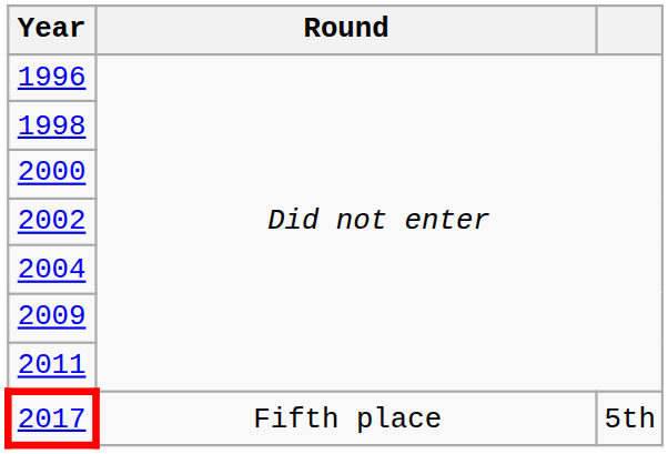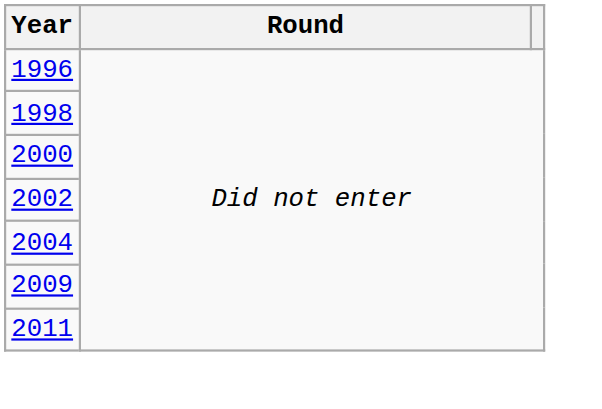 <table class="wikitable" style="text-align: center; font-size:90%">
 <tr>
 <th>Year</th>
 <th style="width:200px">Round</th>
 <th></th>
 </tr>
 <tr>
 <td><a href='#'>1996</a></td>
 <td colspan="2" rowspan="7"><em>Did not enter</em></td>
 </tr>
 <tr>
 <td><a href='#'>1998</a></td>
 </tr>
 <tr>
 <td><a href='#'>2000</a></td>
 </tr>
 <tr>
 <td><a href='#'>2002</a></td>
 </tr>
 <tr>
 <td><a href='#'>2004</a></td>
 </tr>
 <tr>
 <td><a href='#'>2009</a></td>
 </tr>
 <tr>
 <td><a href='#'>2011</a></td>
 </tr>
-<tr>
-<td style="border: 3px solid red"><a href='#'>2017</a></td>
-<td>Fifth place</td>
-<td>5th</td>
-</tr>
 </table>
